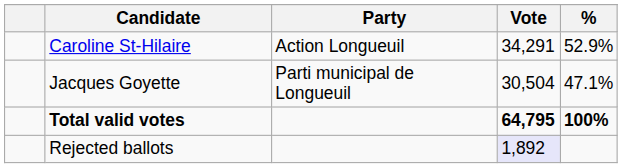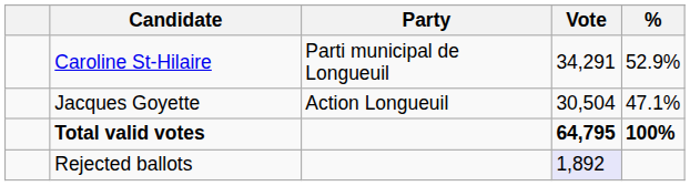 <table class="wikitable">
 <tr>
 </tr>
 <tr>
 <th bgcolor="#DDDDFF" width="30px"></th>
 <th bgcolor="#DDDDFF" width="200px">Candidate</th>
 <th bgcolor="#DDDDFF" width="200px">Party</th>
 <th bgcolor="#DDDDFF" width="50px">Vote</th>
 <th bgcolor="#DDDDFF" width="30px">%</th>
 </tr>
 <tr>
 <td> </td>
 <td><a href='#'>Caroline St-Hilaire</a></td>
-<td>Action Longueuil</td>
+<td>Parti municipal de Longueuil</td>
 <td>34,291</td>
 <td>52.9%</td>
 </tr>
 <tr>
 <td> </td>
 <td>Jacques Goyette</td>
-<td>Parti municipal de Longueuil</td>
+<td>Action Longueuil</td>
 <td>30,504</td>
 <td>47.1%</td>
 </tr>
 <tr>
 <td> </td>
 <td><strong>Total valid votes</strong></td>
 <td></td>
 <td><strong>64,795</strong></td>
 <td><strong>100%</strong></td>
 </tr>
 <tr>
 <td> </td>
 <td>Rejected ballots</td>
 <td></td>
 <td style="background: lavender;">1,892</td>
 <td></td>
 </tr>
 </table>
